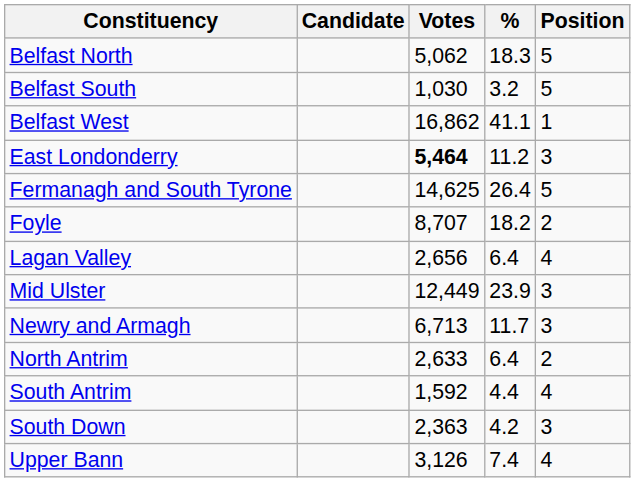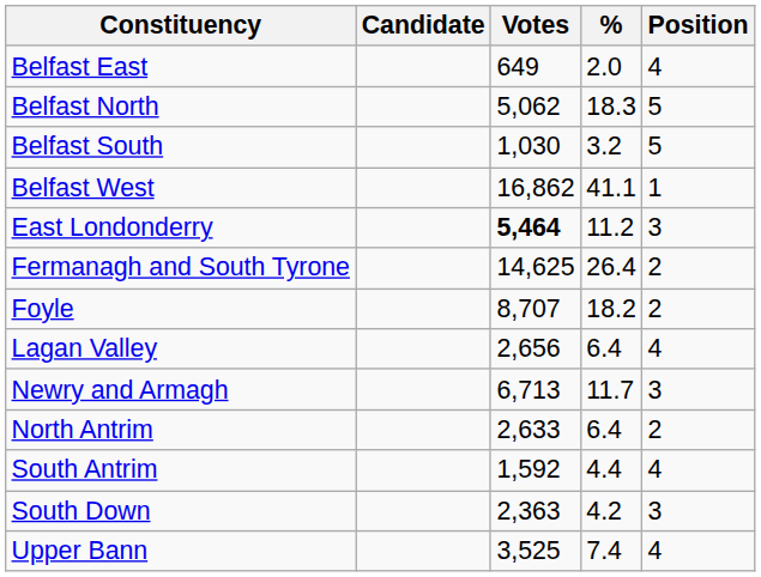 <table class="wikitable sortable">
 <tr>
 <th>Constituency</th>
 <th>Candidate</th>
 <th>Votes</th>
 <th>%</th>
 <th>Position</th>
+</tr>
+<tr>
+<td><a href='#'>Belfast East</a></td>
+<td></td>
+<td>649</td>
+<td>2.0</td>
+<td>4</td>
 </tr>
 <tr>
 <td><a href='#'>Belfast North</a></td>
 <td></td>
 <td>5,062</td>
 <td>18.3</td>
 <td>5</td>
 </tr>
 <tr>
 <td><a href='#'>Belfast South</a></td>
 <td></td>
 <td>1,030</td>
 <td>3.2</td>
 <td>5</td>
 </tr>
 <tr>
 <td><a href='#'>Belfast West</a></td>
 <td></td>
 <td>16,862</td>
 <td>41.1</td>
 <td>1</td>
 </tr>
 <tr>
 <td><a href='#'>East Londonderry</a></td>
 <td></td>
 <td><strong>5,464</strong></td>
 <td>11.2</td>
 <td>3</td>
 </tr>
 <tr>
 <td><a href='#'>Fermanagh and South Tyrone</a></td>
 <td></td>
 <td>14,625</td>
 <td>26.4</td>
-<td>5</td>
+<td>2</td>
 </tr>
 <tr>
 <td><a href='#'>Foyle</a></td>
 <td></td>
 <td>8,707</td>
 <td>18.2</td>
 <td>2</td>
 </tr>
 <tr>
 <td><a href='#'>Lagan Valley</a></td>
 <td></td>
 <td>2,656</td>
 <td>6.4</td>
 <td>4</td>
-</tr>
-<tr>
-<td><a href='#'>Mid Ulster</a></td>
-<td></td>
-<td>12,449</td>
-<td>23.9</td>
-<td>3</td>
 </tr>
 <tr>
 <td><a href='#'>Newry and Armagh</a></td>
 <td></td>
 <td>6,713</td>
 <td>11.7</td>
 <td>3</td>
 </tr>
 <tr>
 <td><a href='#'>North Antrim</a></td>
 <td></td>
 <td>2,633</td>
 <td>6.4</td>
 <td>2</td>
 </tr>
 <tr>
 <td><a href='#'>South Antrim</a></td>
 <td></td>
 <td>1,592</td>
 <td>4.4</td>
 <td>4</td>
 </tr>
 <tr>
 <td><a href='#'>South Down</a></td>
 <td></td>
 <td>2,363</td>
 <td>4.2</td>
 <td>3</td>
 </tr>
 <tr>
 <td><a href='#'>Upper Bann</a></td>
 <td></td>
-<td>3,126</td>
+<td>3,525</td>
 <td>7.4</td>
 <td>4</td>
 </tr>
 </table>
